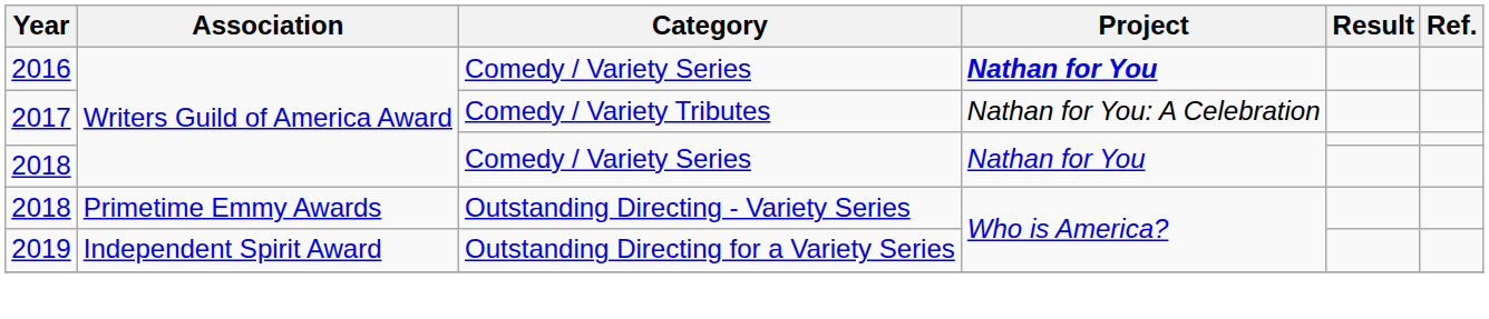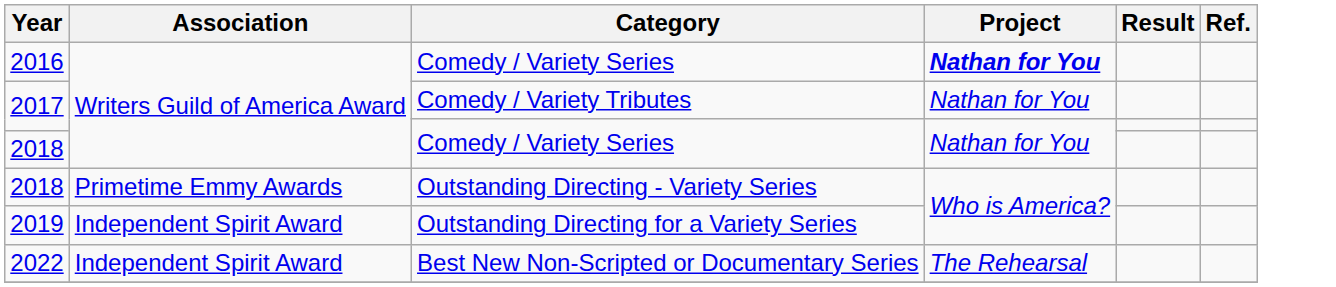 <table class="wikitable sortable">
 <tr>
 <th>Year</th>
 <th>Association</th>
 <th>Category</th>
 <th>Project</th>
 <th>Result</th>
 <th class="unsortable">Ref.</th>
 </tr>
 <tr>
 <td><a href='#'>2016</a></td>
 <td rowspan=4><a href='#'>Writers Guild of America Award</a></td>
 <td><a href='#'>Comedy / Variety Series</a></td>
 <td><strong><em><a href='#'>Nathan for You</a></em></strong></td>
 <td></td>
 <td></td>
 </tr>
 <tr>
 <td rowspan=2><a href='#'>2017</a></td>
 <td><a href='#'>Comedy / Variety Tributes</a></td>
-<td><em>Nathan for You: A Celebration</em></td>
+<td><em><a href='#'>Nathan for You</a></em></td>
 <td></td>
 </tr>
 <tr>
 <td rowspan=2><a href='#'>Comedy / Variety Series</a></td>
 <td rowspan=2><em><a href='#'>Nathan for You</a></em></td>
 <td></td>
 <td></td>
 </tr>
 <tr>
 <td><a href='#'>2018</a></td>
 <td></td>
 <td></td>
 </tr>
 <tr>
 <td><a href='#'>2018</a></td>
 <td><a href='#'>Primetime Emmy Awards</a></td>
 <td><a href='#'>Outstanding Directing - Variety Series</a></td>
 <td rowspan=2><em><a href='#'>Who is America?</a></em></td>
 <td></td>
 <td></td>
 </tr>
 <tr>
 <td><a href='#'>2019</a></td>
 <td><a href='#'>Independent Spirit Award</a></td>
 <td><a href='#'>Outstanding Directing for a Variety Series</a></td>
 <td></td>
 <td></td>
 </tr>
 <tr>
+<td><a href='#'>2022</a></td>
+<td><a href='#'>Independent Spirit Award</a></td>
+<td><a href='#'>Best New Non-Scripted or Documentary Series</a></td>
+<td><em><a href='#'>The Rehearsal</a></em></td>
+<td></td>
+<td></td>
+</tr>
+<tr>
 </tr>
 </table>
